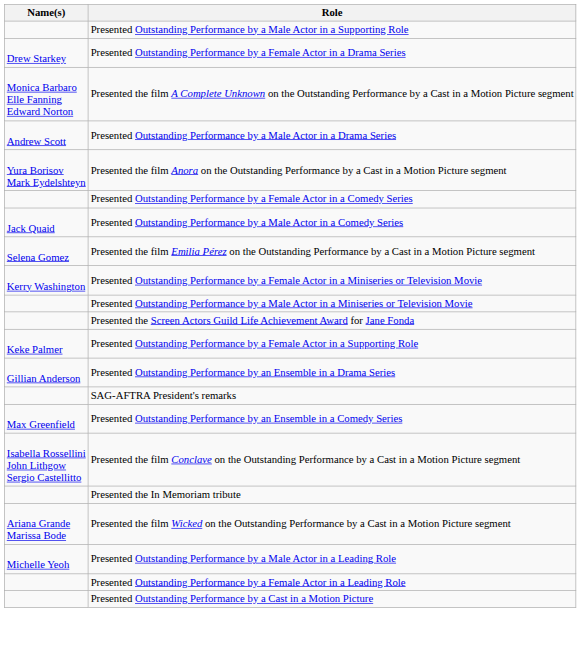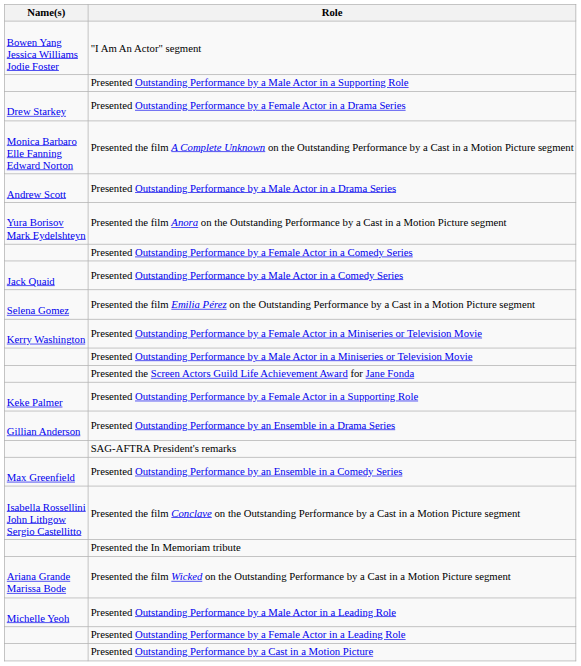 <table class="wikitable plainrowheaders sortable">
 <tr>
 <th scope="col">Name(s)</th>
 <th scope="col">Role</th>
+</tr>
+<tr>
+<td scope="row"><br><a href='#'>Bowen Yang</a><br><a href='#'>Jessica Williams</a><br><a href='#'>Jodie Foster</a></td>
+<td>"I Am An Actor" segment</td>
 </tr>
 <tr>
 <td scope="row"></td>
 <td>Presented <a href='#'>Outstanding Performance by a Male Actor in a Supporting Role</a></td>
 </tr>
 <tr>
 <td scope="row"><br><a href='#'>Drew Starkey</a></td>
 <td>Presented <a href='#'>Outstanding Performance by a Female Actor in a Drama Series</a></td>
 </tr>
 <tr>
 <td scope="row"><br><a href='#'>Monica Barbaro</a><br><a href='#'>Elle Fanning</a><br><a href='#'>Edward Norton</a></td>
 <td>Presented the film <em><a href='#'>A Complete Unknown</a></em> on the Outstanding Performance by a Cast in a Motion Picture segment</td>
 </tr>
 <tr>
 <td scope="row"><br><a href='#'>Andrew Scott</a></td>
 <td>Presented <a href='#'>Outstanding Performance by a Male Actor in a Drama Series</a></td>
 </tr>
 <tr>
 <td scope="row"><br><a href='#'>Yura Borisov</a><br><a href='#'>Mark Eydelshteyn</a></td>
 <td>Presented the film <em><a href='#'>Anora</a></em> on the Outstanding Performance by a Cast in a Motion Picture segment</td>
 </tr>
 <tr>
 <td scope="row"><br></td>
 <td>Presented <a href='#'>Outstanding Performance by a Female Actor in a Comedy Series</a></td>
 </tr>
 <tr>
 <td scope="row"><br><a href='#'>Jack Quaid</a></td>
 <td>Presented <a href='#'>Outstanding Performance by a Male Actor in a Comedy Series</a></td>
 </tr>
 <tr>
 <td scope="row"><br><a href='#'>Selena Gomez</a></td>
 <td>Presented the film <em><a href='#'>Emilia Pérez</a></em> on the Outstanding Performance by a Cast in a Motion Picture segment</td>
 </tr>
 <tr>
 <td scope="row"><br><a href='#'>Kerry Washington</a></td>
 <td>Presented <a href='#'>Outstanding Performance by a Female Actor in a Miniseries or Television Movie</a></td>
 </tr>
 <tr>
 <td scope="row"></td>
 <td>Presented <a href='#'>Outstanding Performance by a Male Actor in a Miniseries or Television Movie</a></td>
 </tr>
 <tr>
 <td scope="row"></td>
 <td>Presented the <a href='#'>Screen Actors Guild Life Achievement Award</a> for <a href='#'>Jane Fonda</a></td>
 </tr>
 <tr>
 <td scope="row"><br><a href='#'>Keke Palmer</a></td>
 <td>Presented <a href='#'>Outstanding Performance by a Female Actor in a Supporting Role</a></td>
 </tr>
 <tr>
 <td scope="row"><br><a href='#'>Gillian Anderson</a></td>
 <td>Presented <a href='#'>Outstanding Performance by an Ensemble in a Drama Series</a></td>
 </tr>
 <tr>
 <td scope="row"></td>
 <td>SAG-AFTRA President's remarks</td>
 </tr>
 <tr>
 <td scope="row"><br><a href='#'>Max Greenfield</a></td>
 <td>Presented <a href='#'>Outstanding Performance by an Ensemble in a Comedy Series</a></td>
 </tr>
 <tr>
 <td scope="row"><br><a href='#'>Isabella Rossellini</a><br><a href='#'>John Lithgow</a><br><a href='#'>Sergio Castellitto</a></td>
 <td>Presented the film <em><a href='#'>Conclave</a></em> on the Outstanding Performance by a Cast in a Motion Picture segment</td>
 </tr>
 <tr>
 <td scope="row"></td>
 <td>Presented the In Memoriam tribute</td>
 </tr>
 <tr>
 <td scope="row"><br><a href='#'>Ariana Grande</a><br><a href='#'>Marissa Bode</a></td>
 <td>Presented the film <em><a href='#'>Wicked</a></em> on the Outstanding Performance by a Cast in a Motion Picture segment</td>
 </tr>
 <tr>
 <td scope="row"><br><a href='#'>Michelle Yeoh</a></td>
 <td>Presented <a href='#'>Outstanding Performance by a Male Actor in a Leading Role</a></td>
 </tr>
 <tr>
 <td scope="row"></td>
 <td>Presented <a href='#'>Outstanding Performance by a Female Actor in a Leading Role</a></td>
 </tr>
 <tr>
 <td scope="row"></td>
 <td>Presented <a href='#'>Outstanding Performance by a Cast in a Motion Picture</a></td>
 </tr>
 </table>
